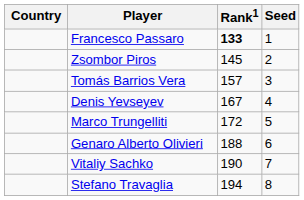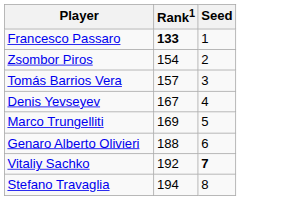 <table class="sortable wikitable">
 <tr>
-<th width="70">Country</th>
 <th width="175">Player</th>
 <th>Rank<sup>1</sup></th>
 <th>Seed</th>
 </tr>
 <tr>
-<td></td>
 <td><a href='#'>Francesco Passaro</a></td>
 <td><strong>133</strong></td>
 <td>1</td>
 </tr>
 <tr>
-<td></td>
 <td><a href='#'>Zsombor Piros</a></td>
-<td>145</td>
+<td>154</td>
 <td>2</td>
 </tr>
 <tr>
-<td></td>
 <td><a href='#'>Tomás Barrios Vera</a></td>
 <td>157</td>
 <td>3</td>
 </tr>
 <tr>
-<td></td>
 <td><a href='#'>Denis Yevseyev</a></td>
 <td>167</td>
 <td>4</td>
 </tr>
 <tr>
-<td></td>
 <td><a href='#'>Marco Trungelliti</a></td>
-<td>172</td>
+<td>169</td>
 <td>5</td>
 </tr>
 <tr>
-<td></td>
 <td><a href='#'>Genaro Alberto Olivieri</a></td>
 <td>188</td>
 <td>6</td>
 </tr>
 <tr>
-<td></td>
 <td><a href='#'>Vitaliy Sachko</a></td>
-<td>190</td>
-<td>7</td>
+<td>192</td>
+<td><strong>7</strong></td>
 </tr>
 <tr>
-<td></td>
 <td><a href='#'>Stefano Travaglia</a></td>
 <td>194</td>
 <td>8</td>
 </tr>
 </table>
